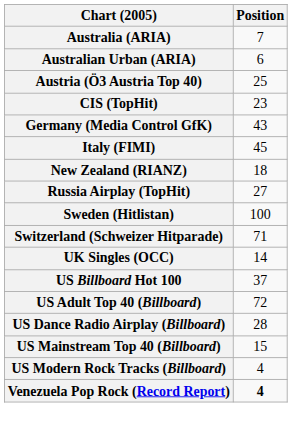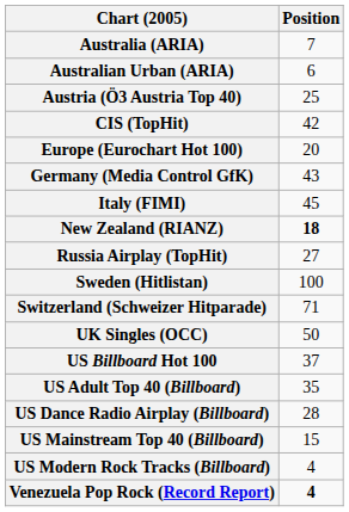 <table class="wikitable sortable plainrowheaders" style="text-align:center">
 <tr>
 <th>Chart (2005)</th>
 <th>Position</th>
 </tr>
 <tr>
 <th scope="row">Australia (ARIA)</th>
 <td>7</td>
 </tr>
 <tr>
 <th scope="row">Australian Urban (ARIA)</th>
 <td>6</td>
 </tr>
 <tr>
 <th scope="row">Austria (Ö3 Austria Top 40)</th>
 <td>25</td>
 </tr>
 <tr>
 <th scope="row">CIS (TopHit)</th>
-<td>23</td>
+<td>42</td>
+</tr>
+<tr>
+<th scope="row">Europe (Eurochart Hot 100)</th>
+<td>20</td>
 </tr>
 <tr>
 <th scope="row">Germany (Media Control GfK)</th>
 <td>43</td>
 </tr>
 <tr>
 <th scope="row">Italy (FIMI)</th>
 <td>45</td>
 </tr>
 <tr>
 <th scope="row">New Zealand (RIANZ)</th>
-<td>18</td>
+<td><strong>18</strong></td>
 </tr>
 <tr>
 <th scope="row">Russia Airplay (TopHit)</th>
 <td>27</td>
 </tr>
 <tr>
 <th scope="row">Sweden (Hitlistan)</th>
 <td>100</td>
 </tr>
 <tr>
 <th scope="row">Switzerland (Schweizer Hitparade)</th>
 <td>71</td>
 </tr>
 <tr>
 <th scope="row">UK Singles (OCC)</th>
-<td>14</td>
+<td>50</td>
 </tr>
 <tr>
 <th scope="row">US <em>Billboard</em> Hot 100</th>
 <td>37</td>
 </tr>
 <tr>
 <th scope="row">US Adult Top 40 (<em>Billboard</em>)</th>
-<td>72</td>
+<td>35</td>
 </tr>
 <tr>
 <th scope="row">US Dance Radio Airplay (<em>Billboard</em>)</th>
 <td>28</td>
 </tr>
 <tr>
 <th scope="row">US Mainstream Top 40 (<em>Billboard</em>)</th>
 <td>15</td>
 </tr>
 <tr>
 <th scope="row">US Modern Rock Tracks (<em>Billboard</em>)</th>
 <td>4</td>
 </tr>
 <tr>
 <th scope="row">Venezuela Pop Rock (<a href='#'>Record Report</a>)</th>
 <td><strong>4</strong></td>
 </tr>
 </table>
